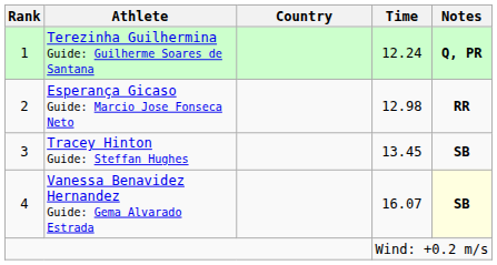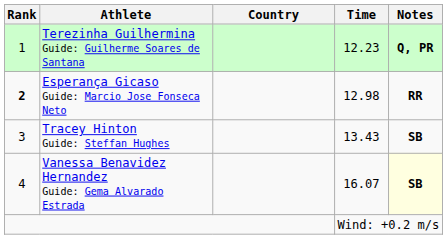 <table class="wikitable sortable" style="text-align:center">
 <tr>
 <th>Rank</th>
 <th style="width:180px">Athlete</th>
 <th style="width:125px">Country</th>
 <th>Time</th>
 <th>Notes</th>
 </tr>
 <tr style="background:#cfc;">
 <td>1</td>
 <td style="text-align:left;"><a href='#'>Terezinha Guilhermina</a><br><small>Guide: <a href='#'>Guilherme Soares de Santana</a></small></td>
 <td style="text-align:left;"></td>
-<td>12.24</td>
+<td>12.23</td>
 <td><strong>Q, PR</strong></td>
 </tr>
 <tr>
-<td>2</td>
+<td><strong>2</strong></td>
 <td style="text-align:left;"><a href='#'>Esperança Gicaso</a><br><small>Guide: <a href='#'>Marcio Jose Fonseca Neto</a></small></td>
 <td style="text-align:left;"></td>
 <td>12.98</td>
 <td><strong>RR</strong></td>
 </tr>
 <tr>
 <td>3</td>
 <td style="text-align:left;"><a href='#'>Tracey Hinton</a><br><small>Guide: <a href='#'>Steffan Hughes</a></small></td>
 <td style="text-align:left;"></td>
-<td>13.45</td>
+<td>13.43</td>
 <td><strong>SB</strong></td>
 </tr>
 <tr>
 <td>4</td>
 <td style="text-align:left;"><a href='#'>Vanessa Benavidez Hernandez</a><br><small>Guide: <a href='#'>Gema Alvarado Estrada</a></small></td>
 <td style="text-align:left;"></td>
 <td>16.07</td>
 <td style="background: lightyellow;"><strong>SB</strong></td>
 </tr>
 <tr class="sortbottom">
 <td colspan="3"></td>
 <td colspan="2">Wind: +0.2 m/s</td>
 </tr>
 </table>
